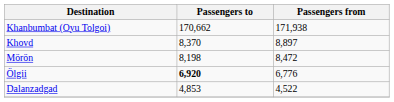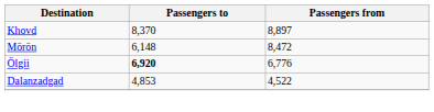 <table class="wikitable" width="50%">
 <tr>
 <th>Destination</th>
 <th>Passengers to</th>
 <th>Passengers from</th>
-</tr>
-<tr>
-<td><a href='#'>Khanbumbat (Oyu Tolgoi)</a></td>
-<td>170,662</td>
-<td>171,938</td>
 </tr>
 <tr>
 <td><a href='#'>Khovd</a></td>
 <td>8,370</td>
 <td>8,897</td>
 </tr>
 <tr>
 <td><a href='#'>Mörön</a></td>
-<td>8,198</td>
+<td>6,148</td>
 <td>8,472</td>
 </tr>
 <tr>
 <td><a href='#'>Ölgii</a></td>
 <td><strong>6,920</strong></td>
 <td>6,776</td>
 </tr>
 <tr>
 <td><a href='#'>Dalanzadgad</a></td>
 <td>4,853</td>
 <td>4,522</td>
 </tr>
 <tr>
 </tr>
 </table>
